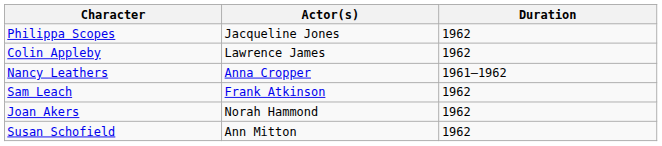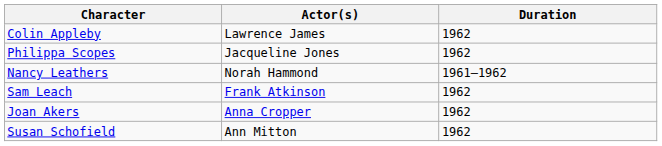 <table class="wikitable">
 <tr>
 <th scope="col" style="width:230px;">Character</th>
 <th scope="col" style="width:230px;">Actor(s)</th>
 <th scope="col" style="width:230px;">Duration</th>
 </tr>
 <tr>
+<td><a href='#'>Colin Appleby</a></td>
+<td>Lawrence James</td>
+<td>1962</td>
+</tr>
+<tr>
 <td><a href='#'>Philippa Scopes</a></td>
 <td>Jacqueline Jones</td>
 <td>1962</td>
 </tr>
 <tr>
-<td><a href='#'>Colin Appleby</a></td>
-<td>Lawrence James</td>
-<td>1962</td>
-</tr>
-<tr>
 <td><a href='#'>Nancy Leathers</a></td>
-<td><a href='#'>Anna Cropper</a></td>
+<td>Norah Hammond</td>
 <td>1961–1962</td>
 </tr>
 <tr>
 <td><a href='#'>Sam Leach</a></td>
 <td><a href='#'>Frank Atkinson</a></td>
 <td>1962</td>
 </tr>
 <tr>
 <td><a href='#'>Joan Akers</a></td>
-<td>Norah Hammond</td>
+<td><a href='#'>Anna Cropper</a></td>
 <td>1962</td>
 </tr>
 <tr>
 <td><a href='#'>Susan Schofield</a></td>
 <td>Ann Mitton</td>
 <td>1962</td>
 </tr>
 </table>
